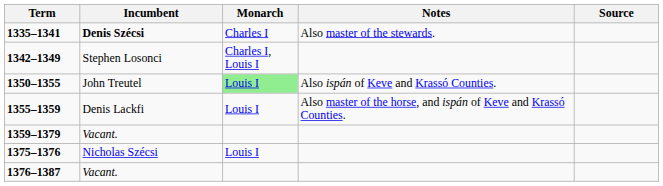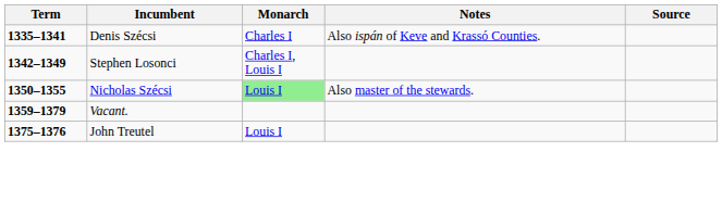 <table class="wikitable" style="width: 70%">
 <tr>
 <th scope="col" width="9%">Term</th>
 <th scope="col" width="17%">Incumbent</th>
 <th scope="col" width="9%">Monarch</th>
 <th scope="col" width="33%">Notes</th>
 <th scope="col" width="10%">Source</th>
 </tr>
 <tr>
 <td><strong>1335–1341</strong></td>
-<td><strong>Denis Szécsi</strong></td>
+<td>Denis Szécsi</td>
 <td><a href='#'>Charles I</a></td>
-<td>Also <a href='#'>master of the stewards</a>.</td>
+<td>Also <em>ispán</em> of <a href='#'>Keve</a> and <a href='#'>Krassó Counties</a>.</td>
 <td></td>
 </tr>
 <tr>
 <td><strong>1342–1349</strong></td>
 <td>Stephen Losonci</td>
 <td><a href='#'>Charles I</a>, <a href='#'>Louis I</a></td>
 <td></td>
 <td></td>
 </tr>
 <tr>
 <td><strong>1350–1355</strong></td>
-<td>John Treutel</td>
+<td><a href='#'>Nicholas Szécsi</a></td>
 <td style="background: lightgreen;"><a href='#'>Louis I</a></td>
-<td>Also <em>ispán</em> of <a href='#'>Keve</a> and <a href='#'>Krassó Counties</a>.</td>
-<td></td>
-</tr>
-<tr>
-<td><strong>1355–1359</strong></td>
-<td>Denis Lackfi</td>
-<td><a href='#'>Louis I</a></td>
-<td>Also <a href='#'>master of the horse</a>, and <em>ispán</em> of <a href='#'>Keve</a> and <a href='#'>Krassó Counties</a>.</td>
+<td>Also <a href='#'>master of the stewards</a>.</td>
 <td></td>
 </tr>
 <tr>
 <td><strong>1359–1379</strong></td>
 <td><em>Vacant.</em></td>
 <td></td>
 <td></td>
 <td></td>
 </tr>
 <tr>
 <td><strong>1375–1376</strong></td>
-<td><a href='#'>Nicholas Szécsi</a></td>
+<td>John Treutel</td>
 <td><a href='#'>Louis I</a></td>
 <td></td>
 <td></td>
 </tr>
-<tr>
-<td><strong>1376–1387</strong></td>
-<td><em>Vacant.</em></td>
-<td></td>
-<td></td>
-<td></td>
-</tr>
 </table>
